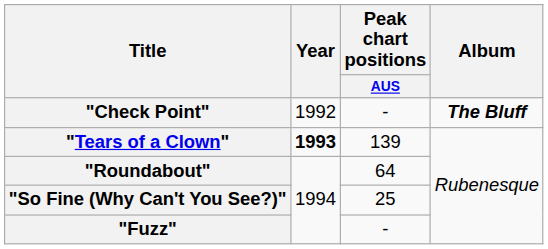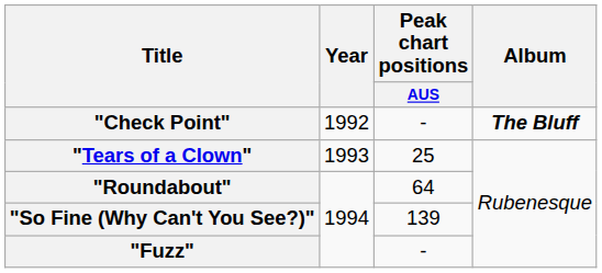 <table class="wikitable plainrowheaders" style="text-align:center;">
 <tr>
 <th scope="col" rowspan="2">Title</th>
 <th scope="col" rowspan="2">Year</th>
 <th scope="col" colspan="1">Peak chart positions</th>
 <th scope="col" rowspan="2">Album</th>
 </tr>
 <tr style="font-size:smaller;">
 <th scope="col" style="width:3em;font-size:90%;"><a href='#'>AUS</a><br></th>
 </tr>
 <tr>
 <th scope="row">"Check Point"</th>
 <td>1992</td>
 <td>-</td>
 <td><strong><em>The Bluff</em></strong></td>
 </tr>
 <tr>
 <th scope="row">"<a href='#'>Tears of a Clown</a>"</th>
-<td><strong>1993</strong></td>
-<td>139</td>
+<td>1993</td>
+<td>25</td>
 <td rowspan="4"><em>Rubenesque</em></td>
 </tr>
 <tr>
 <th scope="row">"Roundabout"</th>
 <td rowspan="3">1994</td>
 <td>64</td>
 </tr>
 <tr>
 <th scope="row">"So Fine (Why Can't You See?)"</th>
-<td>25</td>
+<td>139</td>
 </tr>
 <tr>
 <th scope="row">"Fuzz"</th>
 <td>-</td>
 </tr>
 </table>
